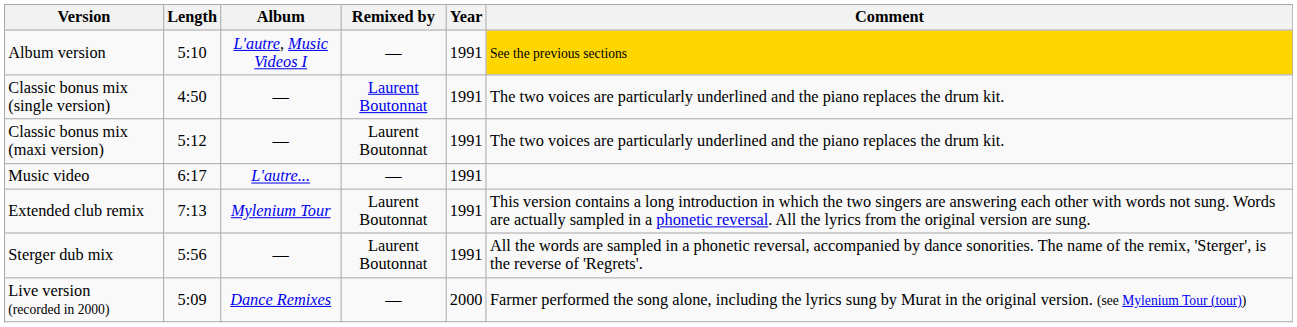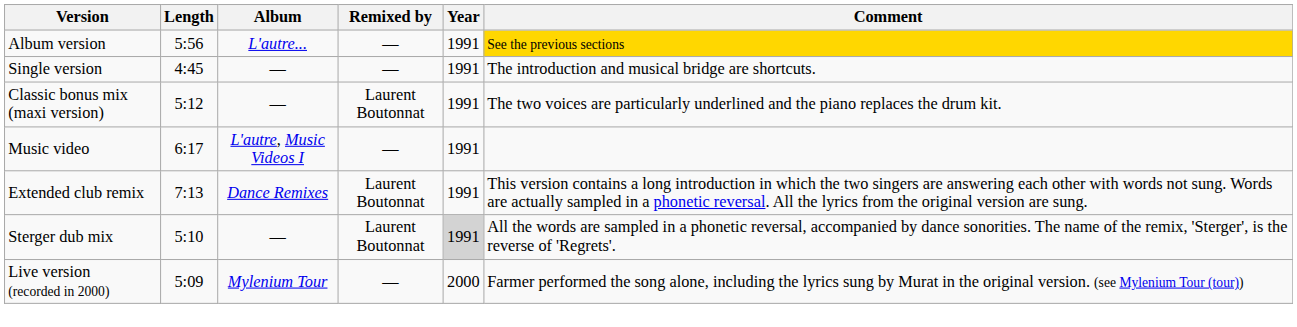 <table class="wikitable" width="100%" border="1">
 <tr>
 <th>Version</th>
 <th>Length</th>
 <th>Album</th>
 <th>Remixed by</th>
 <th>Year</th>
 <th>Comment</th>
 </tr>
 <tr>
 <td>Album version</td>
-<td align="center">5:10</td>
-<td align="center"><em><a href='#'>L'autre</a></em>, <em><a href='#'>Music Videos I</a></em></td>
+<td align="center">5:56</td>
+<td align="center"><em><a href='#'>L'autre...</a></em></td>
 <td align="center">—</td>
 <td align="center">1991</td>
 <td style="background: gold;"><small>See the previous sections</small></td>
 </tr>
 <tr>
-<td>Classic bonus mix (single version)</td>
-<td align="center">4:50</td>
+<td>Single version</td>
+<td align="center">4:45</td>
 <td align="center">—</td>
-<td align="center"><a href='#'>Laurent Boutonnat</a></td>
+<td align="center">—</td>
 <td align="center">1991</td>
-<td>The two voices are particularly underlined and the piano replaces the drum kit.</td>
+<td>The introduction and musical bridge are shortcuts.</td>
 </tr>
 <tr>
 <td>Classic bonus mix (maxi version)</td>
 <td align="center">5:12</td>
 <td align="center">—</td>
 <td align="center">Laurent Boutonnat</td>
 <td align="center">1991</td>
 <td>The two voices are particularly underlined and the piano replaces the drum kit.</td>
 </tr>
 <tr>
 <td>Music video</td>
 <td align="center">6:17</td>
-<td align="center"><em><a href='#'>L'autre...</a></em></td>
+<td align="center"><em><a href='#'>L'autre</a></em>, <em><a href='#'>Music Videos I</a></em></td>
 <td align="center">—</td>
 <td align="center">1991</td>
 <td></td>
 </tr>
 <tr>
 <td>Extended club remix</td>
 <td align="center">7:13</td>
-<td align="center"><em><a href='#'>Mylenium Tour</a></em></td>
+<td align="center"><em><a href='#'>Dance Remixes</a></em></td>
 <td align="center">Laurent Boutonnat</td>
 <td align="center">1991</td>
 <td>This version contains a long introduction in which the two singers are answering each other with words not sung. Words are actually sampled in a <a href='#'>phonetic reversal</a>. All the lyrics from the original version are sung.</td>
 </tr>
 <tr>
 <td>Sterger dub mix</td>
-<td align="center">5:56</td>
+<td align="center">5:10</td>
 <td align="center">—</td>
 <td align="center">Laurent Boutonnat</td>
-<td align="center">1991</td>
+<td align="center" style="background: lightgrey;">1991</td>
 <td>All the words are sampled in a phonetic reversal, accompanied by dance sonorities. The name of the remix, 'Sterger', is the reverse of 'Regrets'.</td>
 </tr>
 <tr>
 <td>Live version <br><small>(recorded in 2000)</small></td>
 <td align="center">5:09</td>
-<td align="center"><em><a href='#'>Dance Remixes</a></em></td>
+<td align="center"><em><a href='#'>Mylenium Tour</a></em></td>
 <td align="center">—</td>
 <td align="center">2000</td>
 <td>Farmer performed the song alone, including the lyrics sung by Murat in the original version. <small>(see <a href='#'>Mylenium Tour (tour)</a>)</small></td>
 </tr>
 </table>
